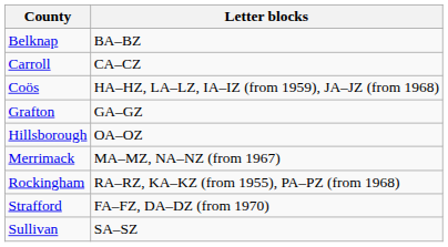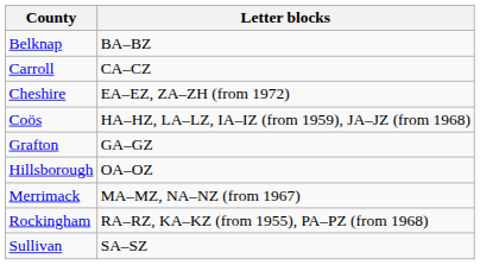 <table class="wikitable">
 <tr>
 <th>County</th>
 <th>Letter blocks</th>
 </tr>
 <tr>
 <td><a href='#'>Belknap</a></td>
 <td>BA–BZ</td>
 </tr>
 <tr>
 <td><a href='#'>Carroll</a></td>
 <td>CA–CZ</td>
+</tr>
+<tr>
+<td><a href='#'>Cheshire</a></td>
+<td>EA–EZ, ZA–ZH (from 1972)</td>
 </tr>
 <tr>
 <td><a href='#'>Coös</a></td>
 <td>HA–HZ, LA–LZ, IA–IZ (from 1959), JA–JZ (from 1968)</td>
 </tr>
 <tr>
 <td><a href='#'>Grafton</a></td>
 <td>GA–GZ</td>
 </tr>
 <tr>
 <td><a href='#'>Hillsborough</a></td>
 <td>OA–OZ</td>
 </tr>
 <tr>
 <td><a href='#'>Merrimack</a></td>
 <td>MA–MZ, NA–NZ (from 1967)</td>
 </tr>
 <tr>
 <td><a href='#'>Rockingham</a></td>
 <td>RA–RZ, KA–KZ (from 1955), PA–PZ (from 1968)</td>
 </tr>
 <tr>
-<td><a href='#'>Strafford</a></td>
-<td>FA–FZ, DA–DZ (from 1970)</td>
-</tr>
-<tr>
 <td><a href='#'>Sullivan</a></td>
 <td>SA–SZ</td>
 </tr>
 </table>
